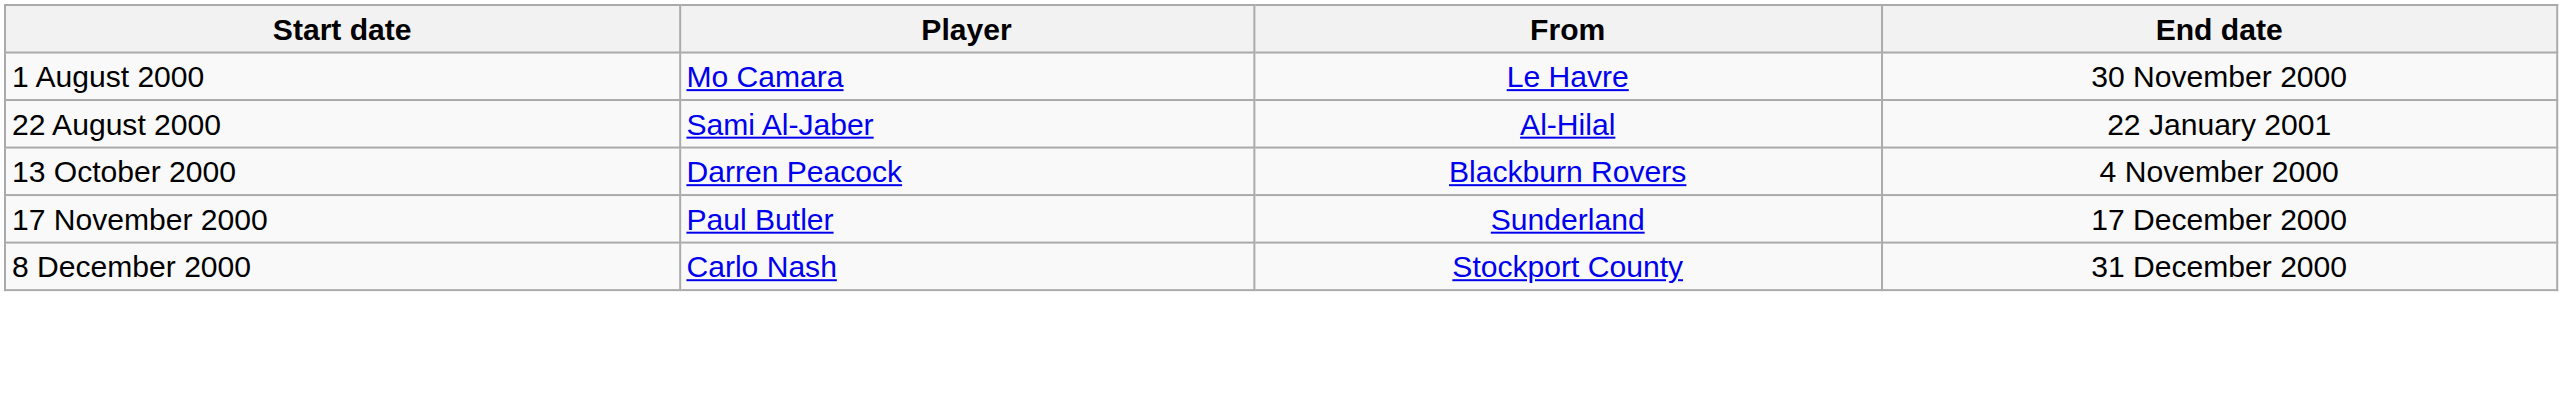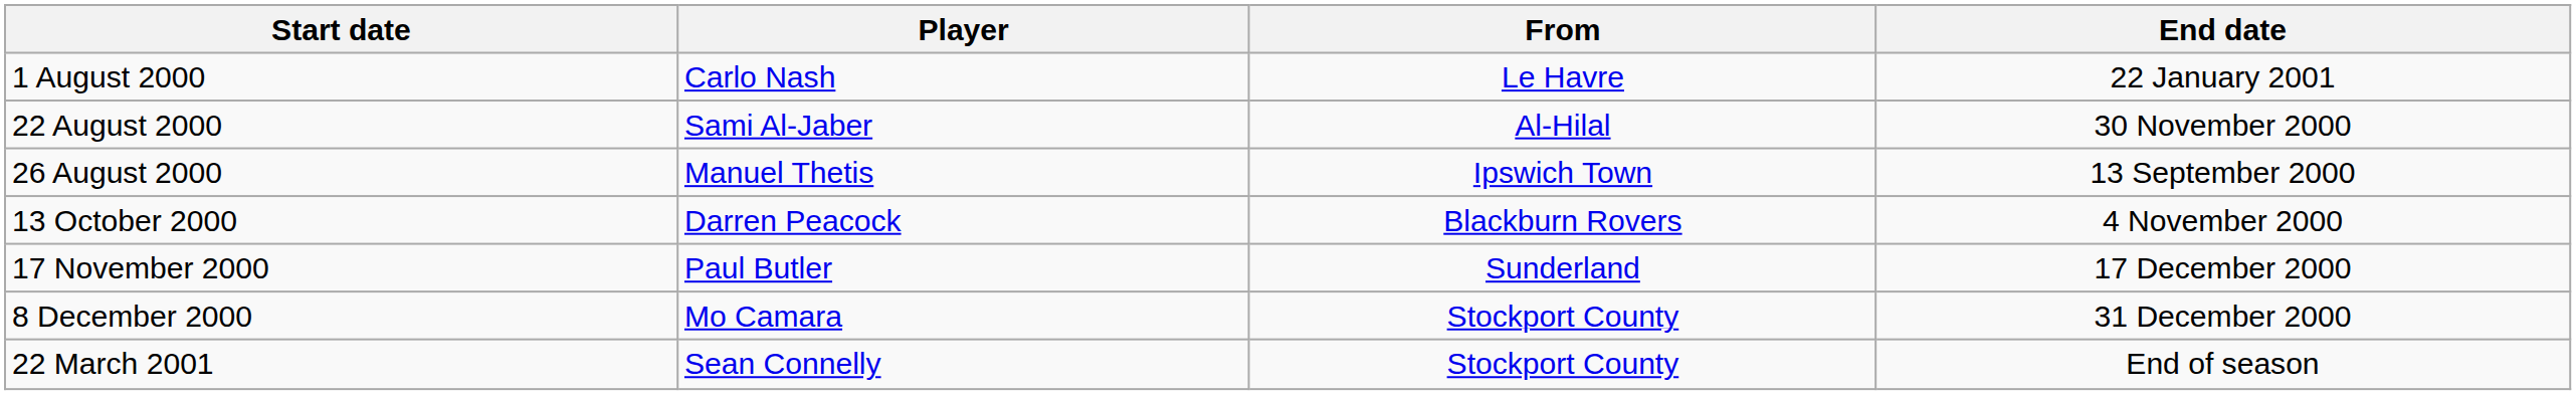 <table class="wikitable" style="text-align:center; font-size:95%;width:65%; text-align:left">
 <tr>
 <th><strong>Start date</strong></th>
 <th><strong>Player</strong></th>
 <th><strong>From</strong></th>
 <th><strong>End date</strong></th>
 </tr>
 <tr --->
 <td>1 August 2000</td>
-<td> <a href='#'>Mo Camara</a></td>
+<td> <a href='#'>Carlo Nash</a></td>
 <td align="center"> <a href='#'>Le Havre</a></td>
-<td align="center">30 November 2000</td>
+<td align="center">22 January 2001</td>
 </tr>
 <tr --->
 <td>22 August 2000</td>
 <td> <a href='#'>Sami Al-Jaber</a></td>
 <td align="center"> <a href='#'>Al-Hilal</a></td>
-<td align="center">22 January 2001</td>
+<td align="center">30 November 2000</td>
+</tr>
+<tr --->
+<td>26 August 2000</td>
+<td> <a href='#'>Manuel Thetis</a></td>
+<td align="center"><a href='#'>Ipswich Town</a></td>
+<td align="center">13 September 2000</td>
 </tr>
 <tr --->
 <td>13 October 2000</td>
 <td> <a href='#'>Darren Peacock</a></td>
 <td align="center"><a href='#'>Blackburn Rovers</a></td>
 <td align="center">4 November 2000</td>
 </tr>
 <tr --->
 <td>17 November 2000</td>
 <td> <a href='#'>Paul Butler</a></td>
 <td align="center"><a href='#'>Sunderland</a></td>
 <td align="center">17 December 2000</td>
 </tr>
 <tr --->
 <td>8 December 2000</td>
-<td> <a href='#'>Carlo Nash</a></td>
+<td> <a href='#'>Mo Camara</a></td>
 <td align="center"><a href='#'>Stockport County</a></td>
 <td align="center">31 December 2000</td>
 </tr>
+<tr --->
+<td>22 March 2001</td>
+<td> <a href='#'>Sean Connelly</a></td>
+<td align="center"><a href='#'>Stockport County</a></td>
+<td align="center">End of season</td>
+</tr>
 </table>
